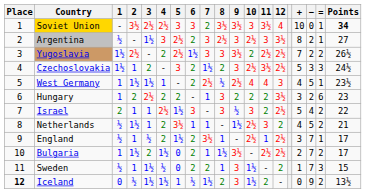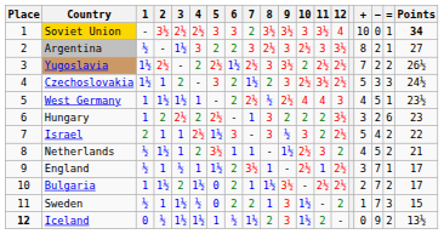 <table class="wikitable" style="text-align:center">
 <tr>
 <th>Place</th>
 <th>Country</th>
 <th>1</th>
 <th>2</th>
 <th>3</th>
 <th>4</th>
 <th>5</th>
 <th>6</th>
 <th>7</th>
 <th>8</th>
 <th>9</th>
 <th>10</th>
 <th>11</th>
 <th>12</th>
 <th></th>
 <th>+</th>
 <th>−</th>
 <th>=</th>
 <th>Points</th>
 </tr>
 <tr>
 <td>1</td>
 <td align=left bgcolor="gold">Soviet Union</td>
 <td>-</td>
 <td style="color: red;">3½</td>
 <td style="color: red;">2½</td>
 <td style="color: red;">2½</td>
 <td style="color: red;">3</td>
 <td style="color: red;">3</td>
 <td style="color: green">2</td>
 <td style="color: red;">3½</td>
 <td style="color: red;">3½</td>
 <td style="color: red;">3</td>
 <td style="color: red;">3½</td>
 <td style="color: red;">4</td>
 <th></th>
 <td>10</td>
 <td>0</td>
 <td>1</td>
 <td><strong>34</strong></td>
 </tr>
 <tr>
 <td>2</td>
 <td align=left bgcolor="silver">Argentina</td>
 <td style="color: blue;">½</td>
 <td>-</td>
 <td style="color: blue;">1½</td>
 <td style="color: red;">3</td>
-<td style="color: red;">2½</td>
+<td style="color: green">2</td>
 <td style="color: green">2</td>
 <td style="color: red;">3</td>
 <td style="color: red;">2½</td>
 <td style="color: red;">3</td>
 <td style="color: red;">2½</td>
 <td style="color: red;">3</td>
 <td style="color: red;">3½</td>
 <th></th>
 <td>8</td>
 <td>2</td>
 <td>1</td>
 <td>27</td>
 </tr>
 <tr>
 <td>3</td>
 <td align=left bgcolor="CC9966"><a href='#'>Yugoslavia</a></td>
 <td style="color: blue;">1½</td>
 <td style="color: red;">2½</td>
 <td>-</td>
 <td style="color: green">2</td>
 <td style="color: red;">2½</td>
 <td style="color: blue;">1½</td>
-<td style="color: red;">3</td>
+<td style="color: red;">2½</td>
 <td style="color: red;">3</td>
 <td style="color: red;">3½</td>
 <td style="color: green">2</td>
 <td style="color: red;">2½</td>
 <td style="color: red;">2½</td>
 <th></th>
 <td>7</td>
 <td>2</td>
 <td>2</td>
 <td>26½</td>
 </tr>
 <tr>
 <td>4</td>
 <td style="text-align: left"><a href='#'>Czechoslovakia</a></td>
 <td style="color: blue;">1½</td>
 <td style="color: blue;">1</td>
 <td style="color: green">2</td>
 <td>-</td>
 <td style="color: red;">3</td>
 <td style="color: green">2</td>
 <td style="color: blue;">1½</td>
 <td style="color: green">2</td>
 <td style="color: red;">3</td>
 <td style="color: red;">2½</td>
 <td style="color: red;">3½</td>
 <td style="color: red;">2½</td>
 <th></th>
 <td>5</td>
 <td>3</td>
 <td>3</td>
 <td>24½</td>
 </tr>
 <tr>
 <td>5</td>
 <td style="text-align: left"><a href='#'>West Germany</a></td>
 <td style="color: blue;">1</td>
 <td style="color: blue;">1½</td>
 <td style="color: blue;">1½</td>
 <td style="color: blue;">1</td>
 <td>-</td>
 <td style="color: green">2</td>
 <td style="color: red;">2½</td>
 <td style="color: blue;">½</td>
 <td style="color: red;">2½</td>
 <td style="color: red;">4</td>
 <td style="color: red;">4</td>
 <td style="color: red;">3</td>
 <th></th>
 <td>4</td>
 <td>5</td>
 <td>1</td>
 <td>23½</td>
 </tr>
 <tr>
 <td>6</td>
 <td style="text-align: left">Hungary</td>
 <td style="color: blue;">1</td>
 <td style="color: green">2</td>
 <td style="color: red;">2½</td>
 <td style="color: green">2</td>
-<td style="color: green">2</td>
+<td style="color: red;">2½</td>
 <td>-</td>
 <td style="color: blue;">1</td>
 <td style="color: red;">3</td>
 <td style="color: green">2</td>
 <td style="color: green">2</td>
 <td style="color: green">2</td>
 <td style="color: red;">3½</td>
 <th></th>
 <td>3</td>
 <td>2</td>
 <td>6</td>
 <td>23</td>
 </tr>
 <tr>
 <td>7</td>
 <td style="text-align: left"><a href='#'>Israel</a></td>
 <td style="color: green">2</td>
 <td style="color: blue;">1</td>
 <td style="color: blue;">1</td>
 <td style="color: red;">2½</td>
 <td style="color: blue;">1½</td>
 <td style="color: red;">3</td>
 <td>-</td>
 <td style="color: red;">3</td>
 <td style="color: blue;">½</td>
 <td style="color: red;">3</td>
 <td style="color: green">2</td>
 <td style="color: red;">2½</td>
 <th></th>
 <td>5</td>
 <td>4</td>
 <td>2</td>
 <td>22</td>
 </tr>
 <tr>
 <td>8</td>
 <td style="text-align: left">Netherlands</td>
 <td style="color: blue;">½</td>
 <td style="color: blue;">1½</td>
 <td style="color: blue;">1</td>
 <td style="color: green">2</td>
 <td style="color: red;">3½</td>
 <td style="color: blue;">1</td>
 <td style="color: blue;">1</td>
 <td>-</td>
 <td style="color: blue;">1½</td>
 <td style="color: red;">2½</td>
 <td style="color: red;">3</td>
 <td style="color: green">2</td>
 <th></th>
 <td>4</td>
 <td>5</td>
 <td>2</td>
 <td>21</td>
 </tr>
 <tr>
 <td>9</td>
 <td style="text-align: left">England</td>
 <td style="color: blue;">½</td>
 <td style="color: blue;">1</td>
 <td style="color: blue;">½</td>
-<td style="color: green">2</td>
+<td style="color: blue;">1</td>
 <td style="color: blue;">1½</td>
 <td style="color: green">2</td>
 <td style="color: red;">3½</td>
 <td style="color: blue;">1</td>
 <td>-</td>
 <td style="color: red;">2½</td>
 <td style="color: blue;">1</td>
 <td style="color: red;">2½</td>
 <th></th>
 <td>3</td>
 <td>7</td>
 <td>1</td>
 <td>17</td>
 </tr>
 <tr>
 <td>10</td>
 <td style="text-align: left"><a href='#'>Bulgaria</a></td>
 <td style="color: blue;">1</td>
 <td style="color: blue;">1½</td>
 <td style="color: green">2</td>
 <td style="color: blue;">1½</td>
 <td style="color: blue;">0</td>
 <td style="color: green">2</td>
 <td style="color: blue;">1</td>
 <td style="color: blue;">1½</td>
 <td style="color: red;">3½</td>
 <td>-</td>
 <td style="color: red;">2½</td>
 <td style="color: red;">2½</td>
 <th></th>
 <td>2</td>
 <td>7</td>
 <td>2</td>
 <td>17</td>
 </tr>
 <tr>
 <td>11</td>
 <td style="text-align: left">Sweden</td>
 <td style="color: blue;">½</td>
 <td style="color: blue;">1</td>
 <td style="color: blue;">1½</td>
 <td style="color: blue;">½</td>
 <td style="color: blue;">0</td>
 <td style="color: green">2</td>
 <td style="color: green">2</td>
 <td style="color: blue;">1</td>
 <td style="color: red;">3</td>
 <td style="color: blue;">1½</td>
 <td>-</td>
 <td style="color: green">2</td>
 <th></th>
 <td>1</td>
 <td>7</td>
 <td>3</td>
 <td>15</td>
 </tr>
 <tr>
 <td><strong>12</strong></td>
 <td style="text-align: left"><a href='#'>Iceland</a></td>
 <td style="color: blue;">0</td>
 <td style="color: blue;">½</td>
 <td style="color: blue;">1½</td>
 <td style="color: blue;">1½</td>
 <td style="color: blue;">1</td>
 <td style="color: blue;">½</td>
 <td style="color: blue;">1½</td>
 <td style="color: green">2</td>
 <td style="color: red;">3</td>
 <td style="color: blue;">1½</td>
 <td style="color: green">2</td>
 <td>-</td>
 <th></th>
 <td>0</td>
 <td>9</td>
 <td>2</td>
 <td>13½</td>
 </tr>
 </table>
